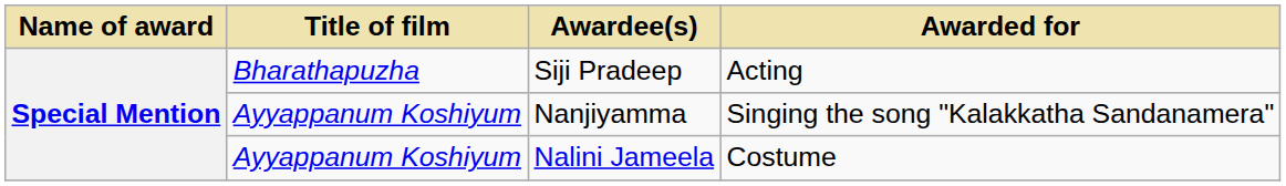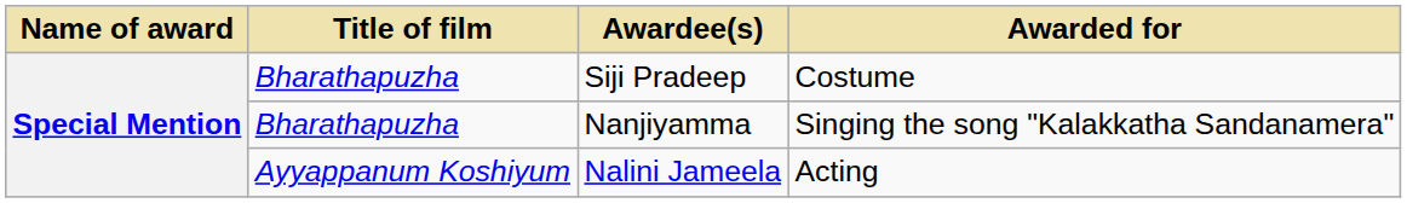 <table class="wikitable plainrowheaders">
 <tr>
 <th style="background-color:#EFE4B0">Name of award</th>
 <th style="background-color:#EFE4B0">Title of film</th>
 <th style="background-color:#EFE4B0">Awardee(s)</th>
 <th style="background-color:#EFE4B0" class="unsortable">Awarded for</th>
 </tr>
 <tr>
 <th scope="row" rowspan="3"><a href='#'>Special Mention</a></th>
 <td><em><a href='#'>Bharathapuzha</a></em></td>
 <td>Siji Pradeep</td>
-<td>Acting</td>
+<td>Costume</td>
 </tr>
 <tr>
-<td><em><a href='#'>Ayyappanum Koshiyum</a></em></td>
+<td><em><a href='#'>Bharathapuzha</a></em></td>
 <td>Nanjiyamma</td>
 <td>Singing the song "Kalakkatha Sandanamera"</td>
 </tr>
 <tr>
 <td><em><a href='#'>Ayyappanum Koshiyum</a></em></td>
 <td><a href='#'>Nalini Jameela</a></td>
-<td>Costume</td>
+<td>Acting</td>
 </tr>
 </table>
